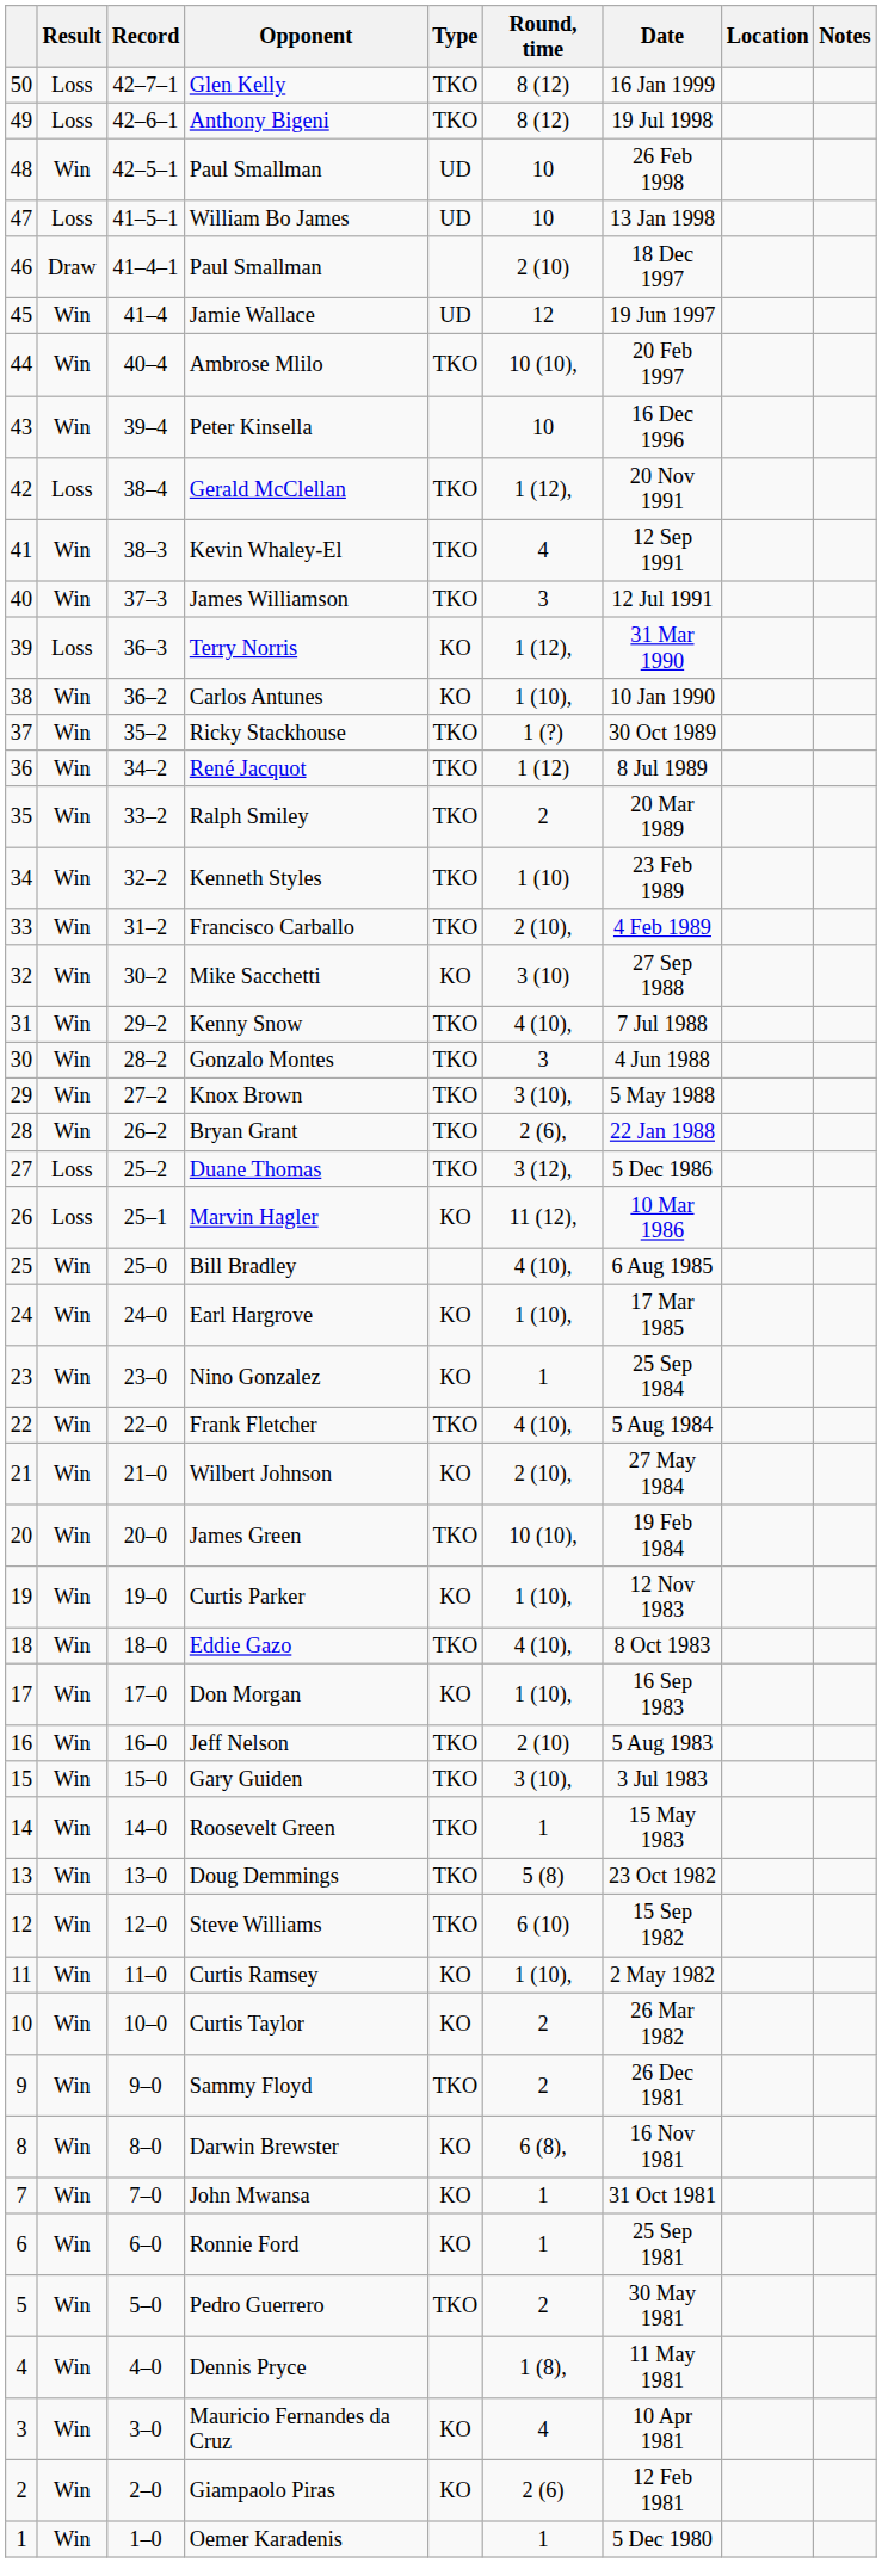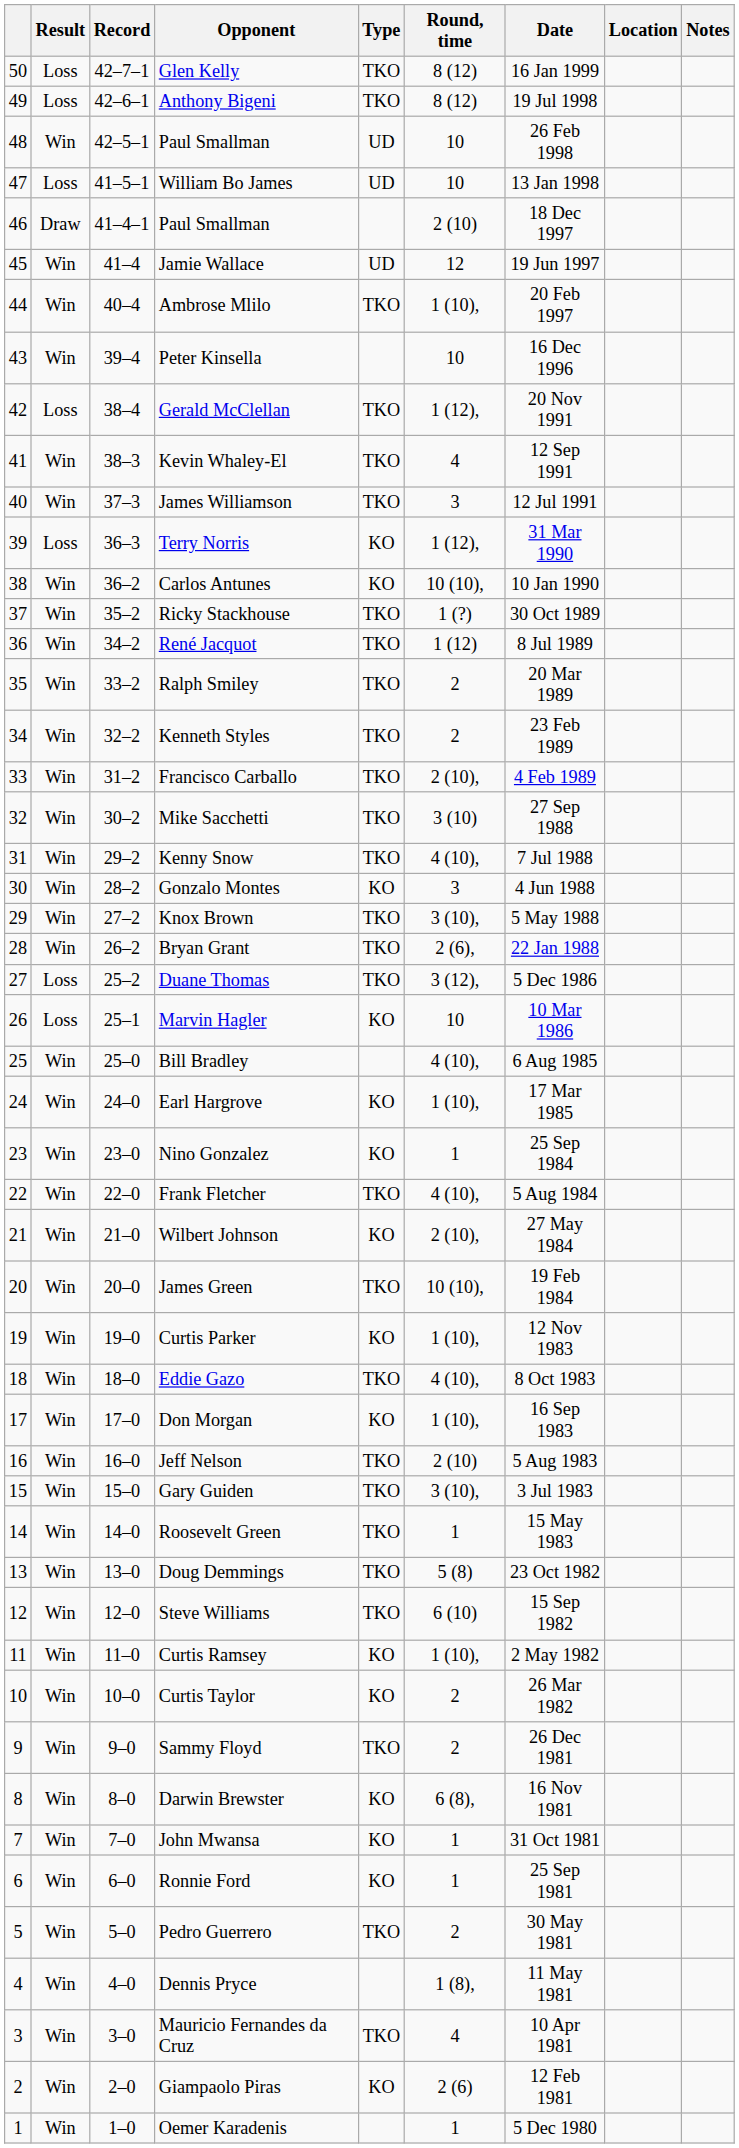 <table class="wikitable" style="text-align:center; font-size:95%">
 <tr>
 <th></th>
 <th>Result</th>
 <th>Record</th>
 <th>Opponent</th>
 <th>Type</th>
 <th>Round, time</th>
 <th>Date</th>
 <th>Location</th>
 <th>Notes</th>
 </tr>
 <tr>
 <td>50</td>
 <td>Loss</td>
 <td>42–7–1</td>
 <td style="text-align:left;"><a href='#'>Glen Kelly</a></td>
 <td>TKO</td>
 <td>8 (12)</td>
 <td>16 Jan 1999</td>
 <td style="text-align:left;"></td>
 <td style="text-align:left;"></td>
 </tr>
 <tr>
 <td>49</td>
 <td>Loss</td>
 <td>42–6–1</td>
 <td style="text-align:left;"><a href='#'>Anthony Bigeni</a></td>
 <td>TKO</td>
 <td>8 (12)</td>
 <td>19 Jul 1998</td>
 <td style="text-align:left;"></td>
 <td style="text-align:left;"></td>
 </tr>
 <tr>
 <td>48</td>
 <td>Win</td>
 <td>42–5–1</td>
 <td style="text-align:left;">Paul Smallman</td>
 <td>UD</td>
 <td>10</td>
 <td>26 Feb 1998</td>
 <td style="text-align:left;"></td>
 <td></td>
 </tr>
 <tr>
 <td>47</td>
 <td>Loss</td>
 <td>41–5–1</td>
 <td style="text-align:left;">William Bo James</td>
 <td>UD</td>
 <td>10</td>
 <td>13 Jan 1998</td>
 <td style="text-align:left;"></td>
 <td></td>
 </tr>
 <tr>
 <td>46</td>
 <td>Draw</td>
 <td>41–4–1</td>
 <td style="text-align:left;">Paul Smallman</td>
 <td></td>
 <td>2 (10)</td>
 <td>18 Dec 1997</td>
 <td style="text-align:left;"></td>
 <td></td>
 </tr>
 <tr>
 <td>45</td>
 <td>Win</td>
 <td>41–4</td>
 <td style="text-align:left;">Jamie Wallace</td>
 <td>UD</td>
 <td>12</td>
 <td>19 Jun 1997</td>
 <td style="text-align:left;"></td>
 <td style="text-align:left;"></td>
 </tr>
 <tr>
 <td>44</td>
 <td>Win</td>
 <td>40–4</td>
 <td style="text-align:left;">Ambrose Mlilo</td>
 <td>TKO</td>
-<td>10 (10), </td>
+<td>1 (10), </td>
 <td>20 Feb 1997</td>
 <td style="text-align:left;"></td>
 <td></td>
 </tr>
 <tr>
 <td>43</td>
 <td>Win</td>
 <td>39–4</td>
 <td style="text-align:left;">Peter Kinsella</td>
 <td></td>
 <td>10</td>
 <td>16 Dec 1996</td>
 <td style="text-align:left;"></td>
 <td></td>
 </tr>
 <tr>
 <td>42</td>
 <td>Loss</td>
 <td>38–4</td>
 <td style="text-align:left;"><a href='#'>Gerald McClellan</a></td>
 <td>TKO</td>
 <td>1 (12), </td>
 <td>20 Nov 1991</td>
 <td style="text-align:left;"></td>
 <td style="text-align:left;"></td>
 </tr>
 <tr>
 <td>41</td>
 <td>Win</td>
 <td>38–3</td>
 <td style="text-align:left;">Kevin Whaley-El</td>
 <td>TKO</td>
 <td>4</td>
 <td>12 Sep 1991</td>
 <td style="text-align:left;"></td>
 <td></td>
 </tr>
 <tr>
 <td>40</td>
 <td>Win</td>
 <td>37–3</td>
 <td style="text-align:left;">James Williamson</td>
 <td>TKO</td>
 <td>3</td>
 <td>12 Jul 1991</td>
 <td style="text-align:left;"></td>
 <td></td>
 </tr>
 <tr>
 <td>39</td>
 <td>Loss</td>
 <td>36–3</td>
 <td style="text-align:left;"><a href='#'>Terry Norris</a></td>
 <td>KO</td>
 <td>1 (12), </td>
 <td><a href='#'>31 Mar 1990</a></td>
 <td style="text-align:left;"></td>
 <td style="text-align:left;"></td>
 </tr>
 <tr>
 <td>38</td>
 <td>Win</td>
 <td>36–2</td>
 <td style="text-align:left;">Carlos Antunes</td>
 <td>KO</td>
-<td>1 (10), </td>
+<td>10 (10), </td>
 <td>10 Jan 1990</td>
 <td style="text-align:left;"></td>
 <td></td>
 </tr>
 <tr>
 <td>37</td>
 <td>Win</td>
 <td>35–2</td>
 <td style="text-align:left;">Ricky Stackhouse</td>
 <td>TKO</td>
 <td>1 (?)</td>
 <td>30 Oct 1989</td>
 <td style="text-align:left;"></td>
 <td></td>
 </tr>
 <tr>
 <td>36</td>
 <td>Win</td>
 <td>34–2</td>
 <td style="text-align:left;"><a href='#'>René Jacquot</a></td>
 <td>TKO</td>
 <td>1 (12)</td>
 <td>8 Jul 1989</td>
 <td style="text-align:left;"></td>
 <td style="text-align:left;"></td>
 </tr>
 <tr>
 <td>35</td>
 <td>Win</td>
 <td>33–2</td>
 <td style="text-align:left;">Ralph Smiley</td>
 <td>TKO</td>
 <td>2</td>
 <td>20 Mar 1989</td>
 <td style="text-align:left;"></td>
 <td></td>
 </tr>
 <tr>
 <td>34</td>
 <td>Win</td>
 <td>32–2</td>
 <td style="text-align:left;">Kenneth Styles</td>
 <td>TKO</td>
-<td>1 (10)</td>
+<td>2</td>
 <td>23 Feb 1989</td>
 <td style="text-align:left;"></td>
 <td></td>
 </tr>
 <tr>
 <td>33</td>
 <td>Win</td>
 <td>31–2</td>
 <td style="text-align:left;">Francisco Carballo</td>
 <td>TKO</td>
 <td>2 (10), </td>
 <td><a href='#'>4 Feb 1989</a></td>
 <td style="text-align:left;"></td>
 <td></td>
 </tr>
 <tr>
 <td>32</td>
 <td>Win</td>
 <td>30–2</td>
 <td style="text-align:left;">Mike Sacchetti</td>
-<td>KO</td>
+<td>TKO</td>
 <td>3 (10)</td>
 <td>27 Sep 1988</td>
 <td style="text-align:left;"></td>
 <td></td>
 </tr>
 <tr>
 <td>31</td>
 <td>Win</td>
 <td>29–2</td>
 <td style="text-align:left;">Kenny Snow</td>
 <td>TKO</td>
 <td>4 (10), </td>
 <td>7 Jul 1988</td>
 <td style="text-align:left;"></td>
 <td></td>
 </tr>
 <tr>
 <td>30</td>
 <td>Win</td>
 <td>28–2</td>
 <td style="text-align:left;">Gonzalo Montes</td>
-<td>TKO</td>
+<td>KO</td>
 <td>3</td>
 <td>4 Jun 1988</td>
 <td style="text-align:left;"></td>
 <td></td>
 </tr>
 <tr>
 <td>29</td>
 <td>Win</td>
 <td>27–2</td>
 <td style="text-align:left;">Knox Brown</td>
 <td>TKO</td>
 <td>3 (10), </td>
 <td>5 May 1988</td>
 <td style="text-align:left;"></td>
 <td></td>
 </tr>
 <tr>
 <td>28</td>
 <td>Win</td>
 <td>26–2</td>
 <td style="text-align:left;">Bryan Grant</td>
 <td>TKO</td>
 <td>2 (6), </td>
 <td><a href='#'>22 Jan 1988</a></td>
 <td style="text-align:left;"></td>
 <td></td>
 </tr>
 <tr>
 <td>27</td>
 <td>Loss</td>
 <td>25–2</td>
 <td style="text-align:left;"><a href='#'>Duane Thomas</a></td>
 <td>TKO</td>
 <td>3 (12), </td>
 <td>5 Dec 1986</td>
 <td style="text-align:left;"></td>
 <td style="text-align:left;"></td>
 </tr>
 <tr>
 <td>26</td>
 <td>Loss</td>
 <td>25–1</td>
 <td style="text-align:left;"><a href='#'>Marvin Hagler</a></td>
 <td>KO</td>
-<td>11 (12), </td>
+<td>10</td>
 <td><a href='#'>10 Mar 1986</a></td>
 <td style="text-align:left;"></td>
 <td style="text-align:left;"></td>
 </tr>
 <tr>
 <td>25</td>
 <td>Win</td>
 <td>25–0</td>
 <td style="text-align:left;">Bill Bradley</td>
 <td></td>
 <td>4 (10), </td>
 <td>6 Aug 1985</td>
 <td style="text-align:left;"></td>
 <td></td>
 </tr>
 <tr>
 <td>24</td>
 <td>Win</td>
 <td>24–0</td>
 <td style="text-align:left;">Earl Hargrove</td>
 <td>KO</td>
 <td>1 (10), </td>
 <td>17 Mar 1985</td>
 <td style="text-align:left;"></td>
 <td></td>
 </tr>
 <tr>
 <td>23</td>
 <td>Win</td>
 <td>23–0</td>
 <td style="text-align:left;">Nino Gonzalez</td>
 <td>KO</td>
 <td>1</td>
 <td>25 Sep 1984</td>
 <td style="text-align:left;"></td>
 <td></td>
 </tr>
 <tr>
 <td>22</td>
 <td>Win</td>
 <td>22–0</td>
 <td style="text-align:left;">Frank Fletcher</td>
 <td>TKO</td>
 <td>4 (10), </td>
 <td>5 Aug 1984</td>
 <td style="text-align:left;"></td>
 <td></td>
 </tr>
 <tr>
 <td>21</td>
 <td>Win</td>
 <td>21–0</td>
 <td style="text-align:left;">Wilbert Johnson</td>
 <td>KO</td>
 <td>2 (10), </td>
 <td>27 May 1984</td>
 <td style="text-align:left;"></td>
 <td></td>
 </tr>
 <tr>
 <td>20</td>
 <td>Win</td>
 <td>20–0</td>
 <td style="text-align:left;">James Green</td>
 <td>TKO</td>
 <td>10 (10), </td>
 <td>19 Feb 1984</td>
 <td style="text-align:left;"></td>
 <td></td>
 </tr>
 <tr>
 <td>19</td>
 <td>Win</td>
 <td>19–0</td>
 <td style="text-align:left;">Curtis Parker</td>
 <td>KO</td>
 <td>1 (10), </td>
 <td>12 Nov 1983</td>
 <td style="text-align:left;"></td>
 <td></td>
 </tr>
 <tr>
 <td>18</td>
 <td>Win</td>
 <td>18–0</td>
 <td style="text-align:left;"><a href='#'>Eddie Gazo</a></td>
 <td>TKO</td>
 <td>4 (10), </td>
 <td>8 Oct 1983</td>
 <td style="text-align:left;"></td>
 <td></td>
 </tr>
 <tr>
 <td>17</td>
 <td>Win</td>
 <td>17–0</td>
 <td style="text-align:left;">Don Morgan</td>
 <td>KO</td>
 <td>1 (10), </td>
 <td>16 Sep 1983</td>
 <td style="text-align:left;"></td>
 <td></td>
 </tr>
 <tr>
 <td>16</td>
 <td>Win</td>
 <td>16–0</td>
 <td style="text-align:left;">Jeff Nelson</td>
 <td>TKO</td>
 <td>2 (10)</td>
 <td>5 Aug 1983</td>
 <td style="text-align:left;"></td>
 <td></td>
 </tr>
 <tr>
 <td>15</td>
 <td>Win</td>
 <td>15–0</td>
 <td style="text-align:left;">Gary Guiden</td>
 <td>TKO</td>
 <td>3 (10), </td>
 <td>3 Jul 1983</td>
 <td style="text-align:left;"></td>
 <td></td>
 </tr>
 <tr>
 <td>14</td>
 <td>Win</td>
 <td>14–0</td>
 <td style="text-align:left;">Roosevelt Green</td>
 <td>TKO</td>
 <td>1</td>
 <td>15 May 1983</td>
 <td style="text-align:left;"></td>
 <td></td>
 </tr>
 <tr>
 <td>13</td>
 <td>Win</td>
 <td>13–0</td>
 <td style="text-align:left;">Doug Demmings</td>
 <td>TKO</td>
 <td>5 (8)</td>
 <td>23 Oct 1982</td>
 <td style="text-align:left;"></td>
 <td></td>
 </tr>
 <tr>
 <td>12</td>
 <td>Win</td>
 <td>12–0</td>
 <td style="text-align:left;">Steve Williams</td>
 <td>TKO</td>
 <td>6 (10)</td>
 <td>15 Sep 1982</td>
 <td style="text-align:left;"></td>
 <td></td>
 </tr>
 <tr>
 <td>11</td>
 <td>Win</td>
 <td>11–0</td>
 <td style="text-align:left;">Curtis Ramsey</td>
 <td>KO</td>
 <td>1 (10), </td>
 <td>2 May 1982</td>
 <td style="text-align:left;"></td>
 <td></td>
 </tr>
 <tr>
 <td>10</td>
 <td>Win</td>
 <td>10–0</td>
 <td style="text-align:left;">Curtis Taylor</td>
 <td>KO</td>
 <td>2</td>
 <td>26 Mar 1982</td>
 <td style="text-align:left;"></td>
 <td></td>
 </tr>
 <tr>
 <td>9</td>
 <td>Win</td>
 <td>9–0</td>
 <td style="text-align:left;">Sammy Floyd</td>
 <td>TKO</td>
 <td>2</td>
 <td>26 Dec 1981</td>
 <td style="text-align:left;"></td>
 <td></td>
 </tr>
 <tr>
 <td>8</td>
 <td>Win</td>
 <td>8–0</td>
 <td style="text-align:left;">Darwin Brewster</td>
 <td>KO</td>
 <td>6 (8), </td>
 <td>16 Nov 1981</td>
 <td style="text-align:left;"></td>
 <td></td>
 </tr>
 <tr>
 <td>7</td>
 <td>Win</td>
 <td>7–0</td>
 <td style="text-align:left;">John Mwansa</td>
 <td>KO</td>
 <td>1</td>
 <td>31 Oct 1981</td>
 <td style="text-align:left;"></td>
 <td></td>
 </tr>
 <tr>
 <td>6</td>
 <td>Win</td>
 <td>6–0</td>
 <td style="text-align:left;">Ronnie Ford</td>
 <td>KO</td>
 <td>1</td>
 <td>25 Sep 1981</td>
 <td style="text-align:left;"></td>
 <td></td>
 </tr>
 <tr>
 <td>5</td>
 <td>Win</td>
 <td>5–0</td>
 <td style="text-align:left;">Pedro Guerrero</td>
 <td>TKO</td>
 <td>2</td>
 <td>30 May 1981</td>
 <td style="text-align:left;"></td>
 <td></td>
 </tr>
 <tr>
 <td>4</td>
 <td>Win</td>
 <td>4–0</td>
 <td style="text-align:left;">Dennis Pryce</td>
 <td></td>
 <td>1 (8), </td>
 <td>11 May 1981</td>
 <td style="text-align:left;"></td>
 <td></td>
 </tr>
 <tr>
 <td>3</td>
 <td>Win</td>
 <td>3–0</td>
 <td style="text-align:left;">Mauricio Fernandes da Cruz</td>
-<td>KO</td>
+<td>TKO</td>
 <td>4</td>
 <td>10 Apr 1981</td>
 <td style="text-align:left;"></td>
 <td></td>
 </tr>
 <tr>
 <td>2</td>
 <td>Win</td>
 <td>2–0</td>
 <td style="text-align:left;">Giampaolo Piras</td>
 <td>KO</td>
 <td>2 (6)</td>
 <td>12 Feb 1981</td>
 <td style="text-align:left;"></td>
 <td></td>
 </tr>
 <tr>
 <td>1</td>
 <td>Win</td>
 <td>1–0</td>
 <td style="text-align:left;">Oemer Karadenis</td>
 <td></td>
 <td>1</td>
 <td>5 Dec 1980</td>
 <td style="text-align:left;"></td>
 <td></td>
 </tr>
 </table>
